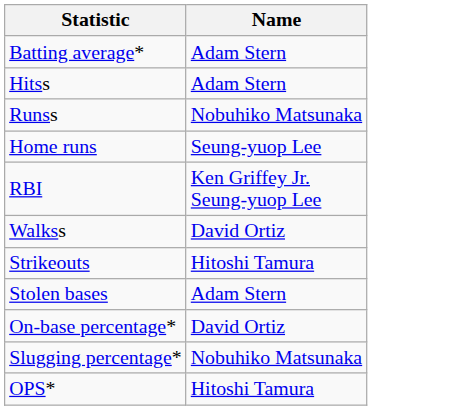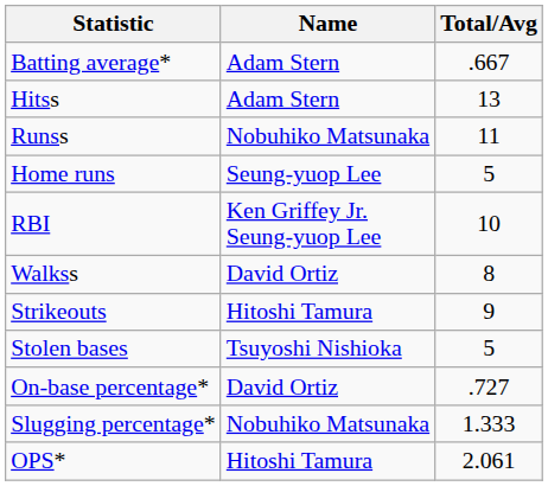 <table class=wikitable>
 <tr>
 <th>Statistic</th>
 <th>Name</th>
+<th>Total/Avg</th>
 </tr>
 <tr>
 <td><a href='#'>Batting average</a>*</td>
 <td> <a href='#'>Adam Stern</a></td>
+<td align=center>.667</td>
 </tr>
 <tr>
 <td><a href='#'>Hits</a>s</td>
 <td> <a href='#'>Adam Stern</a></td>
+<td align=center>13</td>
 </tr>
 <tr>
 <td><a href='#'>Runs</a>s</td>
 <td> <a href='#'>Nobuhiko Matsunaka</a></td>
+<td align=center>11</td>
 </tr>
 <tr>
 <td><a href='#'>Home runs</a></td>
 <td> <a href='#'>Seung-yuop Lee</a></td>
+<td align=center>5</td>
 </tr>
 <tr>
 <td><a href='#'>RBI</a></td>
 <td> <a href='#'>Ken Griffey Jr.</a><br> <a href='#'>Seung-yuop Lee</a></td>
+<td align=center>10</td>
 </tr>
 <tr>
 <td><a href='#'>Walks</a>s</td>
 <td> <a href='#'>David Ortiz</a></td>
+<td align=center>8</td>
 </tr>
 <tr>
 <td><a href='#'>Strikeouts</a></td>
 <td> <a href='#'>Hitoshi Tamura</a></td>
+<td align=center>9</td>
 </tr>
 <tr>
 <td><a href='#'>Stolen bases</a></td>
-<td> <a href='#'>Adam Stern</a></td>
+<td> <a href='#'>Tsuyoshi Nishioka</a></td>
+<td align=center>5</td>
 </tr>
 <tr>
 <td><a href='#'>On-base percentage</a>*</td>
 <td> <a href='#'>David Ortiz</a></td>
+<td align=center>.727</td>
 </tr>
 <tr>
 <td><a href='#'>Slugging percentage</a>*</td>
 <td> <a href='#'>Nobuhiko Matsunaka</a></td>
+<td align=center>1.333</td>
 </tr>
 <tr>
 <td><a href='#'>OPS</a>*</td>
 <td> <a href='#'>Hitoshi Tamura</a></td>
+<td align=center>2.061</td>
 </tr>
 </table>
